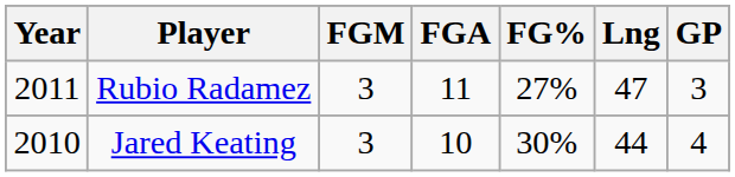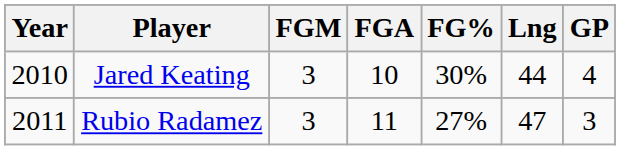 <table class="wikitable" style="font-size: 95%; text-align:center;">
 <tr>
 <th>Year</th>
 <th>Player</th>
 <th>FGM</th>
 <th>FGA</th>
 <th>FG%</th>
 <th>Lng</th>
 <th>GP</th>
 </tr>
 <tr>
+<td align="center">2010</td>
+<td><a href='#'>Jared Keating</a></td>
+<td>3</td>
+<td>10</td>
+<td>30%</td>
+<td>44</td>
+<td>4</td>
+</tr>
+<tr>
 <td align="center">2011</td>
 <td><a href='#'>Rubio Radamez</a></td>
 <td>3</td>
 <td>11</td>
 <td>27%</td>
 <td>47</td>
 <td>3</td>
 </tr>
-<tr>
-<td align="center">2010</td>
-<td><a href='#'>Jared Keating</a></td>
-<td>3</td>
-<td>10</td>
-<td>30%</td>
-<td>44</td>
-<td>4</td>
-</tr>
 </table>
